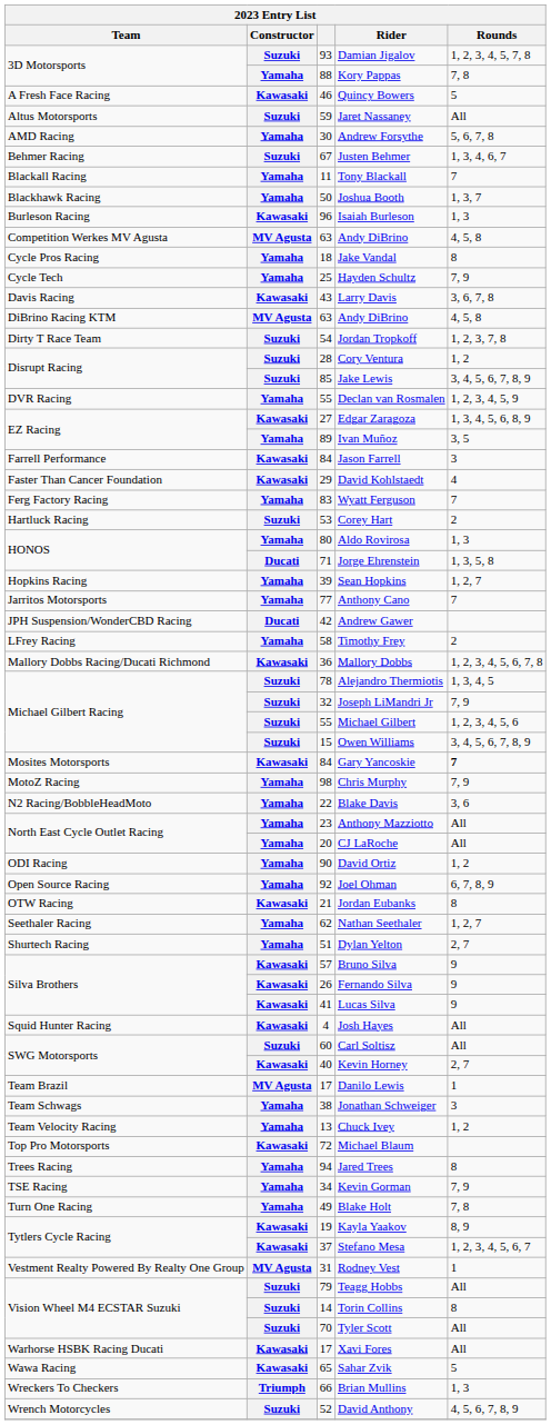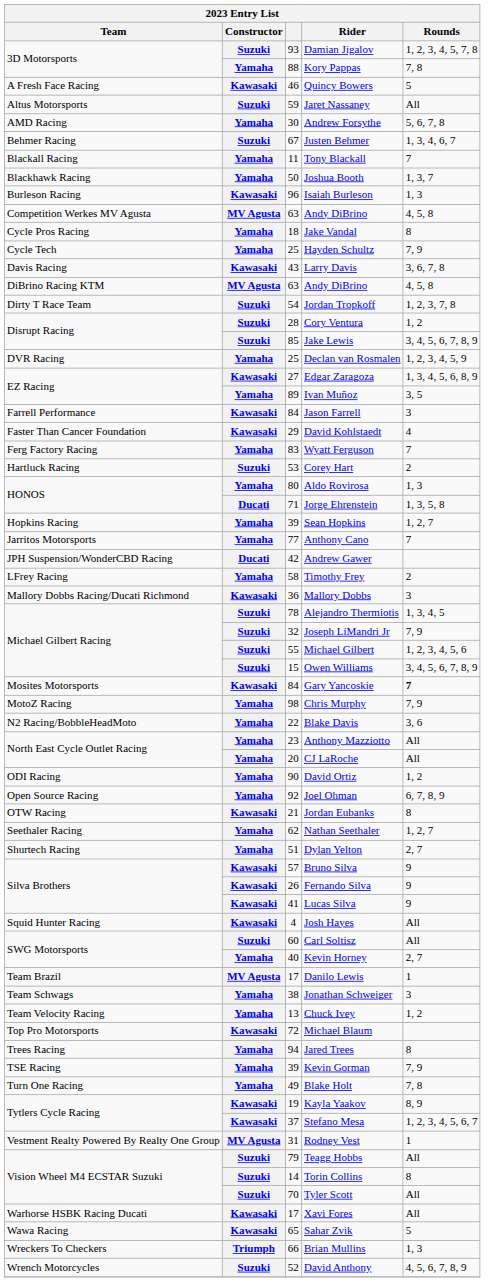 <table class="wikitable" style="font-size: 85%;">
 <tr>
 <th colspan=5>2023 Entry List</th>
 </tr>
 <tr>
 <th>Team</th>
 <th>Constructor</th>
 <th></th>
 <th>Rider</th>
 <th>Rounds</th>
 </tr>
 <tr>
 <td rowspan=2>3D Motorsports</td>
 <th><a href='#'>Suzuki</a></th>
 <td align=center>93</td>
 <td> <a href='#'>Damian Jigalov</a></td>
 <td>1, 2, 3, 4, 5, 7, 8</td>
 </tr>
 <tr>
 <th><a href='#'>Yamaha</a></th>
 <td align=center>88</td>
 <td> <a href='#'>Kory Pappas</a></td>
 <td>7, 8</td>
 </tr>
 <tr>
 <td>A Fresh Face Racing</td>
 <th><a href='#'>Kawasaki</a></th>
 <td align=center>46</td>
 <td> <a href='#'>Quincy Bowers</a></td>
 <td>5</td>
 </tr>
 <tr>
 <td>Altus Motorsports</td>
 <th><a href='#'>Suzuki</a></th>
 <td align=center>59</td>
 <td> <a href='#'>Jaret Nassaney</a></td>
 <td>All</td>
 </tr>
 <tr>
 <td>AMD Racing</td>
 <th><a href='#'>Yamaha</a></th>
 <td align=center>30</td>
 <td> <a href='#'>Andrew Forsythe</a></td>
 <td>5, 6, 7, 8</td>
 </tr>
 <tr>
 <td>Behmer Racing</td>
 <th><a href='#'>Suzuki</a></th>
 <td align=center>67</td>
 <td> <a href='#'>Justen Behmer</a></td>
 <td>1, 3, 4, 6, 7</td>
 </tr>
 <tr>
 <td>Blackall Racing</td>
 <th><a href='#'>Yamaha</a></th>
 <td align=center>11</td>
 <td> <a href='#'>Tony Blackall</a></td>
 <td>7</td>
 </tr>
 <tr>
 <td>Blackhawk Racing</td>
 <th><a href='#'>Yamaha</a></th>
 <td align=center>50</td>
 <td> <a href='#'>Joshua Booth</a></td>
 <td>1, 3, 7</td>
 </tr>
 <tr>
 <td>Burleson Racing</td>
 <th><a href='#'>Kawasaki</a></th>
 <td align=center>96</td>
 <td> <a href='#'>Isaiah Burleson</a></td>
 <td>1, 3</td>
 </tr>
 <tr>
 <td>Competition Werkes MV Agusta</td>
 <th><a href='#'>MV Agusta</a></th>
 <td align=center>63</td>
 <td> <a href='#'>Andy DiBrino</a></td>
 <td>4, 5, 8</td>
 </tr>
 <tr>
 <td>Cycle Pros Racing</td>
 <th><a href='#'>Yamaha</a></th>
 <td align=center>18</td>
 <td> <a href='#'>Jake Vandal</a></td>
 <td>8</td>
 </tr>
 <tr>
 <td>Cycle Tech</td>
 <th><a href='#'>Yamaha</a></th>
 <td align=center>25</td>
 <td> <a href='#'>Hayden Schultz</a></td>
 <td>7, 9</td>
 </tr>
 <tr>
 <td>Davis Racing</td>
 <th><a href='#'>Kawasaki</a></th>
 <td align=center>43</td>
 <td> <a href='#'>Larry Davis</a></td>
 <td>3, 6, 7, 8</td>
 </tr>
 <tr>
 <td>DiBrino Racing KTM</td>
 <th><a href='#'>MV Agusta</a></th>
 <td align=center>63</td>
 <td> <a href='#'>Andy DiBrino</a></td>
 <td>4, 5, 8</td>
 </tr>
 <tr>
 <td>Dirty T Race Team</td>
 <th><a href='#'>Suzuki</a></th>
 <td align=center>54</td>
 <td> <a href='#'>Jordan Tropkoff</a></td>
 <td>1, 2, 3, 7, 8</td>
 </tr>
 <tr>
 <td rowspan=2>Disrupt Racing</td>
 <th><a href='#'>Suzuki</a></th>
 <td align=center>28</td>
 <td> <a href='#'>Cory Ventura</a></td>
 <td>1, 2</td>
 </tr>
 <tr>
 <th><a href='#'>Suzuki</a></th>
 <td align=center>85</td>
 <td> <a href='#'>Jake Lewis</a></td>
 <td>3, 4, 5, 6, 7, 8, 9</td>
 </tr>
 <tr>
 <td>DVR Racing</td>
 <th><a href='#'>Yamaha</a></th>
-<td align=center>55</td>
+<td align=center>25</td>
 <td> <a href='#'>Declan van Rosmalen</a></td>
 <td>1, 2, 3, 4, 5, 9</td>
 </tr>
 <tr>
 <td rowspan=2>EZ Racing</td>
 <th><a href='#'>Kawasaki</a></th>
 <td align=center>27</td>
 <td> <a href='#'>Edgar Zaragoza</a></td>
 <td>1, 3, 4, 5, 6, 8, 9</td>
 </tr>
 <tr>
 <th><a href='#'>Yamaha</a></th>
 <td align=center>89</td>
 <td> <a href='#'>Ivan Muñoz</a></td>
 <td>3, 5</td>
 </tr>
 <tr>
 <td>Farrell Performance</td>
 <th><a href='#'>Kawasaki</a></th>
 <td align=center>84</td>
 <td> <a href='#'>Jason Farrell</a></td>
 <td>3</td>
 </tr>
 <tr>
 <td>Faster Than Cancer Foundation</td>
 <th><a href='#'>Kawasaki</a></th>
 <td align=center>29</td>
 <td> <a href='#'>David Kohlstaedt</a></td>
 <td>4</td>
 </tr>
 <tr>
 <td>Ferg Factory Racing</td>
 <th><a href='#'>Yamaha</a></th>
 <td align=center>83</td>
 <td> <a href='#'>Wyatt Ferguson</a></td>
 <td>7</td>
 </tr>
 <tr>
 <td>Hartluck Racing</td>
 <th><a href='#'>Suzuki</a></th>
 <td align=center>53</td>
 <td> <a href='#'>Corey Hart</a></td>
 <td>2</td>
 </tr>
 <tr>
 <td rowspan=2>HONOS</td>
 <th><a href='#'>Yamaha</a></th>
 <td align=center>80</td>
 <td> <a href='#'>Aldo Rovirosa</a></td>
 <td>1, 3</td>
 </tr>
 <tr>
 <th><a href='#'>Ducati</a></th>
 <td align=center>71</td>
 <td> <a href='#'>Jorge Ehrenstein</a></td>
 <td>1, 3, 5, 8</td>
 </tr>
 <tr>
 <td>Hopkins Racing</td>
 <th><a href='#'>Yamaha</a></th>
 <td align=center>39</td>
 <td> <a href='#'>Sean Hopkins</a></td>
 <td>1, 2, 7</td>
 </tr>
 <tr>
 <td>Jarritos Motorsports</td>
 <th><a href='#'>Yamaha</a></th>
 <td align=center>77</td>
 <td> <a href='#'>Anthony Cano</a></td>
 <td>7</td>
 </tr>
 <tr>
 <td>JPH Suspension/WonderCBD Racing</td>
 <th><a href='#'>Ducati</a></th>
 <td align=center>42</td>
 <td> <a href='#'>Andrew Gawer</a></td>
 <td></td>
 </tr>
 <tr>
 <td>LFrey Racing</td>
 <th><a href='#'>Yamaha</a></th>
 <td align=center>58</td>
 <td> <a href='#'>Timothy Frey</a></td>
 <td>2</td>
 </tr>
 <tr>
 <td>Mallory Dobbs Racing/Ducati Richmond</td>
 <th><a href='#'>Kawasaki</a></th>
 <td align=center>36</td>
 <td> <a href='#'>Mallory Dobbs</a></td>
-<td>1, 2, 3, 4, 5, 6, 7, 8</td>
+<td>3</td>
 </tr>
 <tr>
 <td rowspan=4>Michael Gilbert Racing</td>
 <th><a href='#'>Suzuki</a></th>
 <td align=center>78</td>
 <td> <a href='#'>Alejandro Thermiotis</a></td>
 <td>1, 3, 4, 5</td>
 </tr>
 <tr>
 <th><a href='#'>Suzuki</a></th>
 <td align=center>32</td>
 <td> <a href='#'>Joseph LiMandri Jr</a></td>
 <td>7, 9</td>
 </tr>
 <tr>
 <th><a href='#'>Suzuki</a></th>
 <td align=center>55</td>
 <td> <a href='#'>Michael Gilbert</a></td>
 <td>1, 2, 3, 4, 5, 6</td>
 </tr>
 <tr>
 <th><a href='#'>Suzuki</a></th>
 <td align=center>15</td>
 <td> <a href='#'>Owen Williams</a></td>
 <td>3, 4, 5, 6, 7, 8, 9</td>
 </tr>
 <tr>
 <td>Mosites Motorsports</td>
 <th><a href='#'>Kawasaki</a></th>
 <td align=center>84</td>
 <td> <a href='#'>Gary Yancoskie</a></td>
 <td><strong>7</strong></td>
 </tr>
 <tr>
 <td>MotoZ Racing</td>
 <th><a href='#'>Yamaha</a></th>
 <td align=center>98</td>
 <td> <a href='#'>Chris Murphy</a></td>
 <td>7, 9</td>
 </tr>
 <tr>
 <td>N2 Racing/BobbleHeadMoto</td>
 <th><a href='#'>Yamaha</a></th>
 <td align=center>22</td>
 <td> <a href='#'>Blake Davis</a></td>
 <td>3, 6</td>
 </tr>
 <tr>
 <td rowspan=2>North East Cycle Outlet Racing</td>
 <th><a href='#'>Yamaha</a></th>
 <td align=center>23</td>
 <td> <a href='#'>Anthony Mazziotto</a></td>
 <td>All</td>
 </tr>
 <tr>
 <th><a href='#'>Yamaha</a></th>
 <td align=center>20</td>
 <td> <a href='#'>CJ LaRoche</a></td>
 <td>All</td>
 </tr>
 <tr>
 <td>ODI Racing</td>
 <th><a href='#'>Yamaha</a></th>
 <td align=center>90</td>
 <td> <a href='#'>David Ortiz</a></td>
 <td>1, 2</td>
 </tr>
 <tr>
 <td>Open Source Racing</td>
 <th><a href='#'>Yamaha</a></th>
 <td align=center>92</td>
 <td> <a href='#'>Joel Ohman</a></td>
 <td>6, 7, 8, 9</td>
 </tr>
 <tr>
 <td>OTW Racing</td>
 <th><a href='#'>Kawasaki</a></th>
 <td align=center>21</td>
 <td> <a href='#'>Jordan Eubanks</a></td>
 <td>8</td>
 </tr>
 <tr>
 <td>Seethaler Racing</td>
 <th><a href='#'>Yamaha</a></th>
 <td align=center>62</td>
 <td> <a href='#'>Nathan Seethaler</a></td>
 <td>1, 2, 7</td>
 </tr>
 <tr>
 <td>Shurtech Racing</td>
 <th><a href='#'>Yamaha</a></th>
 <td align=center>51</td>
 <td> <a href='#'>Dylan Yelton</a></td>
 <td>2, 7</td>
 </tr>
 <tr>
 <td rowspan=3>Silva Brothers</td>
 <th><a href='#'>Kawasaki</a></th>
 <td align=center>57</td>
 <td> <a href='#'>Bruno Silva</a></td>
 <td>9</td>
 </tr>
 <tr>
 <th><a href='#'>Kawasaki</a></th>
 <td align=center>26</td>
 <td> <a href='#'>Fernando Silva</a></td>
 <td>9</td>
 </tr>
 <tr>
 <th><a href='#'>Kawasaki</a></th>
 <td align=center>41</td>
 <td> <a href='#'>Lucas Silva</a></td>
 <td>9</td>
 </tr>
 <tr>
 <td>Squid Hunter Racing</td>
 <th><a href='#'>Kawasaki</a></th>
 <td align=center>4</td>
 <td> <a href='#'>Josh Hayes</a></td>
 <td>All</td>
 </tr>
 <tr>
 <td rowspan=2>SWG Motorsports</td>
 <th><a href='#'>Suzuki</a></th>
 <td align=center>60</td>
 <td> <a href='#'>Carl Soltisz</a></td>
 <td>All</td>
 </tr>
 <tr>
-<th><a href='#'>Kawasaki</a></th>
+<th><a href='#'>Yamaha</a></th>
 <td align=center>40</td>
 <td> <a href='#'>Kevin Horney</a></td>
 <td>2, 7</td>
 </tr>
 <tr>
 <td>Team Brazil</td>
 <th><a href='#'>MV Agusta</a></th>
 <td align=center>17</td>
 <td> <a href='#'>Danilo Lewis</a></td>
 <td>1</td>
 </tr>
 <tr>
 <td>Team Schwags</td>
 <th><a href='#'>Yamaha</a></th>
 <td align=center>38</td>
 <td> <a href='#'>Jonathan Schweiger</a></td>
 <td>3</td>
 </tr>
 <tr>
 <td>Team Velocity Racing</td>
 <th><a href='#'>Yamaha</a></th>
 <td align=center>13</td>
 <td> <a href='#'>Chuck Ivey</a></td>
 <td>1, 2</td>
 </tr>
 <tr>
 <td>Top Pro Motorsports</td>
 <th><a href='#'>Kawasaki</a></th>
 <td align=center>72</td>
 <td> <a href='#'>Michael Blaum</a></td>
 <td></td>
 </tr>
 <tr>
 <td>Trees Racing</td>
 <th><a href='#'>Yamaha</a></th>
 <td align=center>94</td>
 <td> <a href='#'>Jared Trees</a></td>
 <td>8</td>
 </tr>
 <tr>
 <td>TSE Racing</td>
 <th><a href='#'>Yamaha</a></th>
-<td align=center>34</td>
+<td align=center>39</td>
 <td> <a href='#'>Kevin Gorman</a></td>
 <td>7, 9</td>
 </tr>
 <tr>
 <td>Turn One Racing</td>
 <th><a href='#'>Yamaha</a></th>
 <td align=center>49</td>
 <td> <a href='#'>Blake Holt</a></td>
 <td>7, 8</td>
 </tr>
 <tr>
 <td rowspan=2>Tytlers Cycle Racing</td>
 <th><a href='#'>Kawasaki</a></th>
 <td align=center>19</td>
 <td> <a href='#'>Kayla Yaakov</a></td>
 <td>8, 9</td>
 </tr>
 <tr>
 <th><a href='#'>Kawasaki</a></th>
 <td align=center>37</td>
 <td> <a href='#'>Stefano Mesa</a></td>
 <td>1, 2, 3, 4, 5, 6, 7</td>
 </tr>
 <tr>
 <td>Vestment Realty Powered By Realty One Group</td>
 <th><a href='#'>MV Agusta</a></th>
 <td align=center>31</td>
 <td> <a href='#'>Rodney Vest</a></td>
 <td>1</td>
 </tr>
 <tr>
 <td rowspan=3>Vision Wheel M4 ECSTAR Suzuki</td>
 <th><a href='#'>Suzuki</a></th>
 <td align=center>79</td>
 <td> <a href='#'>Teagg Hobbs</a></td>
 <td>All</td>
 </tr>
 <tr>
 <th><a href='#'>Suzuki</a></th>
 <td align=center>14</td>
 <td> <a href='#'>Torin Collins</a></td>
 <td>8</td>
 </tr>
 <tr>
 <th><a href='#'>Suzuki</a></th>
 <td align=center>70</td>
 <td> <a href='#'>Tyler Scott</a></td>
 <td>All</td>
 </tr>
 <tr>
 <td>Warhorse HSBK Racing Ducati</td>
 <th><a href='#'>Kawasaki</a></th>
 <td align=center>17</td>
 <td> <a href='#'>Xavi Fores</a></td>
 <td>All</td>
 </tr>
 <tr>
 <td>Wawa Racing</td>
 <th><a href='#'>Kawasaki</a></th>
 <td align=center>65</td>
 <td> <a href='#'>Sahar Zvik</a></td>
 <td>5</td>
 </tr>
 <tr>
 <td>Wreckers To Checkers</td>
 <th><a href='#'>Triumph</a></th>
 <td align=center>66</td>
 <td> <a href='#'>Brian Mullins</a></td>
 <td>1, 3</td>
 </tr>
 <tr>
 <td>Wrench Motorcycles</td>
 <th><a href='#'>Suzuki</a></th>
 <td align=center>52</td>
 <td> <a href='#'>David Anthony</a></td>
 <td>4, 5, 6, 7, 8, 9</td>
 </tr>
 <tr>
 </tr>
 </table>
